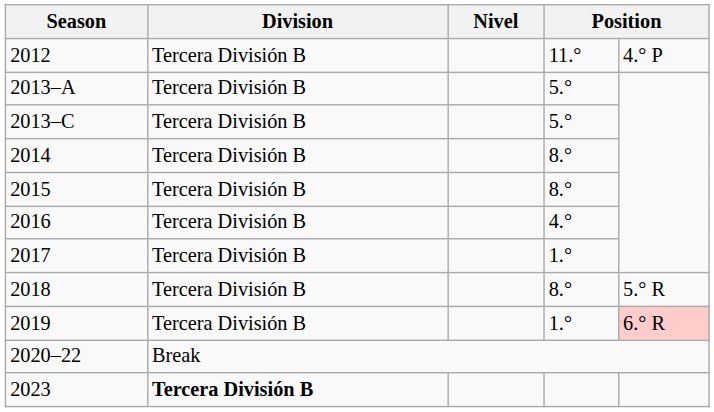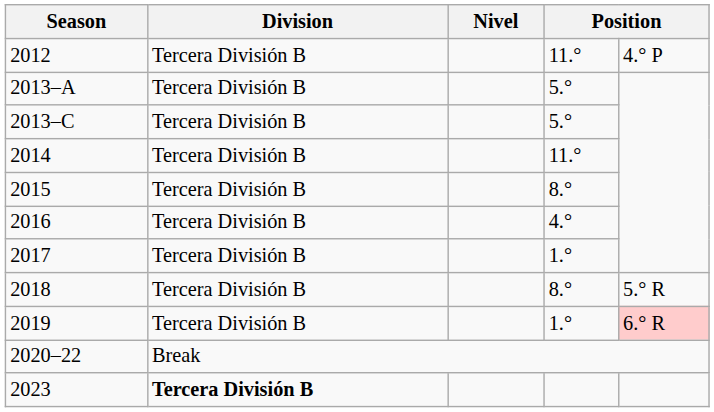 <table class="wikitable center" style="white-space:nowrap; font-size:90%; width:500px; margin:auto;">
 <tr>
 <th>Season</th>
 <th>Division</th>
 <th>Nivel</th>
 <th colspan=2>Position</th>
 </tr>
 <tr>
 <td>2012</td>
 <td>Tercera División B</td>
 <td></td>
 <td>11.°</td>
 <td>4.° P</td>
 </tr>
 <tr>
 <td>2013–A</td>
 <td>Tercera División B</td>
 <td></td>
 <td>5.°</td>
 </tr>
 <tr>
 <td>2013–C</td>
 <td>Tercera División B</td>
 <td></td>
 <td>5.°</td>
 </tr>
 <tr>
 <td>2014</td>
 <td>Tercera División B</td>
 <td></td>
-<td>8.°</td>
+<td>11.°</td>
 </tr>
 <tr>
 <td>2015</td>
 <td>Tercera División B</td>
 <td></td>
 <td>8.°</td>
 </tr>
 <tr>
 <td>2016</td>
 <td>Tercera División B</td>
 <td></td>
 <td>4.°</td>
 </tr>
 <tr>
 <td>2017</td>
 <td>Tercera División B</td>
 <td></td>
 <td>1.°</td>
 </tr>
 <tr>
 <td>2018</td>
 <td>Tercera División B</td>
 <td></td>
 <td>8.°</td>
 <td>5.° R</td>
 </tr>
 <tr>
 <td>2019</td>
 <td>Tercera División B</td>
 <td></td>
 <td>1.°</td>
 <td bgcolor=#fcc>6.° R</td>
 </tr>
 <tr>
 <td>2020–22</td>
 <td colspan=4>Break</td>
 </tr>
 <tr>
 <td>2023</td>
 <td><strong>Tercera División B</strong></td>
 <td></td>
 <td></td>
 <td></td>
 </tr>
 </table>
